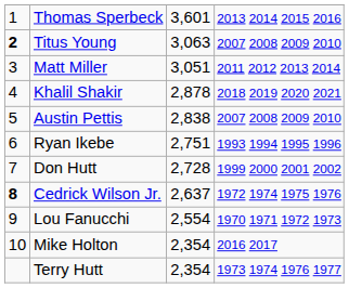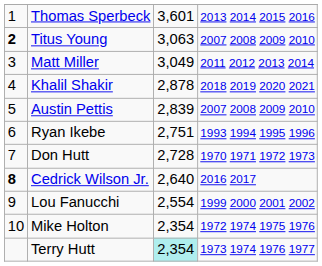 <table class="wikitable">
 <tr>
 </tr>
 <tr>
 <td>1</td>
 <td><a href='#'>Thomas Sperbeck</a></td>
 <td>3,601</td>
 <td style="font-size:80%;"><a href='#'>2013</a> <a href='#'>2014</a> <a href='#'>2015</a> <a href='#'>2016</a></td>
 </tr>
 <tr>
 <td><strong>2</strong></td>
 <td><a href='#'>Titus Young</a></td>
 <td>3,063</td>
 <td style="font-size:80%;"><a href='#'>2007</a> <a href='#'>2008</a> <a href='#'>2009</a> <a href='#'>2010</a></td>
 </tr>
 <tr>
 <td>3</td>
 <td><a href='#'>Matt Miller</a></td>
-<td>3,051</td>
+<td>3,049</td>
 <td style="font-size:80%;"><a href='#'>2011</a> <a href='#'>2012</a> <a href='#'>2013</a> <a href='#'>2014</a></td>
 </tr>
 <tr>
 <td>4</td>
 <td><a href='#'>Khalil Shakir</a></td>
 <td>2,878</td>
 <td style="font-size:80%;"><a href='#'>2018</a> <a href='#'>2019</a> <a href='#'>2020</a> <a href='#'>2021</a></td>
 </tr>
 <tr>
 <td>5</td>
 <td><a href='#'>Austin Pettis</a></td>
-<td>2,838</td>
+<td>2,839</td>
 <td style="font-size:80%;"><a href='#'>2007</a> <a href='#'>2008</a> <a href='#'>2009</a> <a href='#'>2010</a></td>
 </tr>
 <tr>
 <td>6</td>
 <td>Ryan Ikebe</td>
 <td>2,751</td>
 <td style="font-size:80%;"><a href='#'>1993</a> <a href='#'>1994</a> <a href='#'>1995</a> <a href='#'>1996</a></td>
 </tr>
 <tr>
 <td>7</td>
 <td>Don Hutt</td>
 <td>2,728</td>
-<td style="font-size:80%;"><a href='#'>1999</a> <a href='#'>2000</a> <a href='#'>2001</a> <a href='#'>2002</a></td>
+<td style="font-size:80%;"><a href='#'>1970</a> <a href='#'>1971</a> <a href='#'>1972</a> <a href='#'>1973</a></td>
 </tr>
 <tr>
 <td><strong>8</strong></td>
 <td><a href='#'>Cedrick Wilson Jr.</a></td>
-<td>2,637</td>
-<td style="font-size:80%;"><a href='#'>1972</a> <a href='#'>1974</a> <a href='#'>1975</a> <a href='#'>1976</a></td>
+<td>2,640</td>
+<td style="font-size:80%;"><a href='#'>2016</a> <a href='#'>2017</a></td>
 </tr>
 <tr>
 <td>9</td>
 <td>Lou Fanucchi</td>
 <td>2,554</td>
-<td style="font-size:80%;"><a href='#'>1970</a> <a href='#'>1971</a> <a href='#'>1972</a> <a href='#'>1973</a></td>
+<td style="font-size:80%;"><a href='#'>1999</a> <a href='#'>2000</a> <a href='#'>2001</a> <a href='#'>2002</a></td>
 </tr>
 <tr>
 <td>10</td>
 <td>Mike Holton</td>
 <td>2,354</td>
-<td style="font-size:80%;"><a href='#'>2016</a> <a href='#'>2017</a></td>
+<td style="font-size:80%;"><a href='#'>1972</a> <a href='#'>1974</a> <a href='#'>1975</a> <a href='#'>1976</a></td>
 </tr>
 <tr>
 <td></td>
 <td>Terry Hutt</td>
-<td>2,354</td>
+<td style="background: paleturquoise;">2,354</td>
 <td style="font-size:80%;"><a href='#'>1973</a> <a href='#'>1974</a> <a href='#'>1976</a> <a href='#'>1977</a></td>
 </tr>
 </table>
